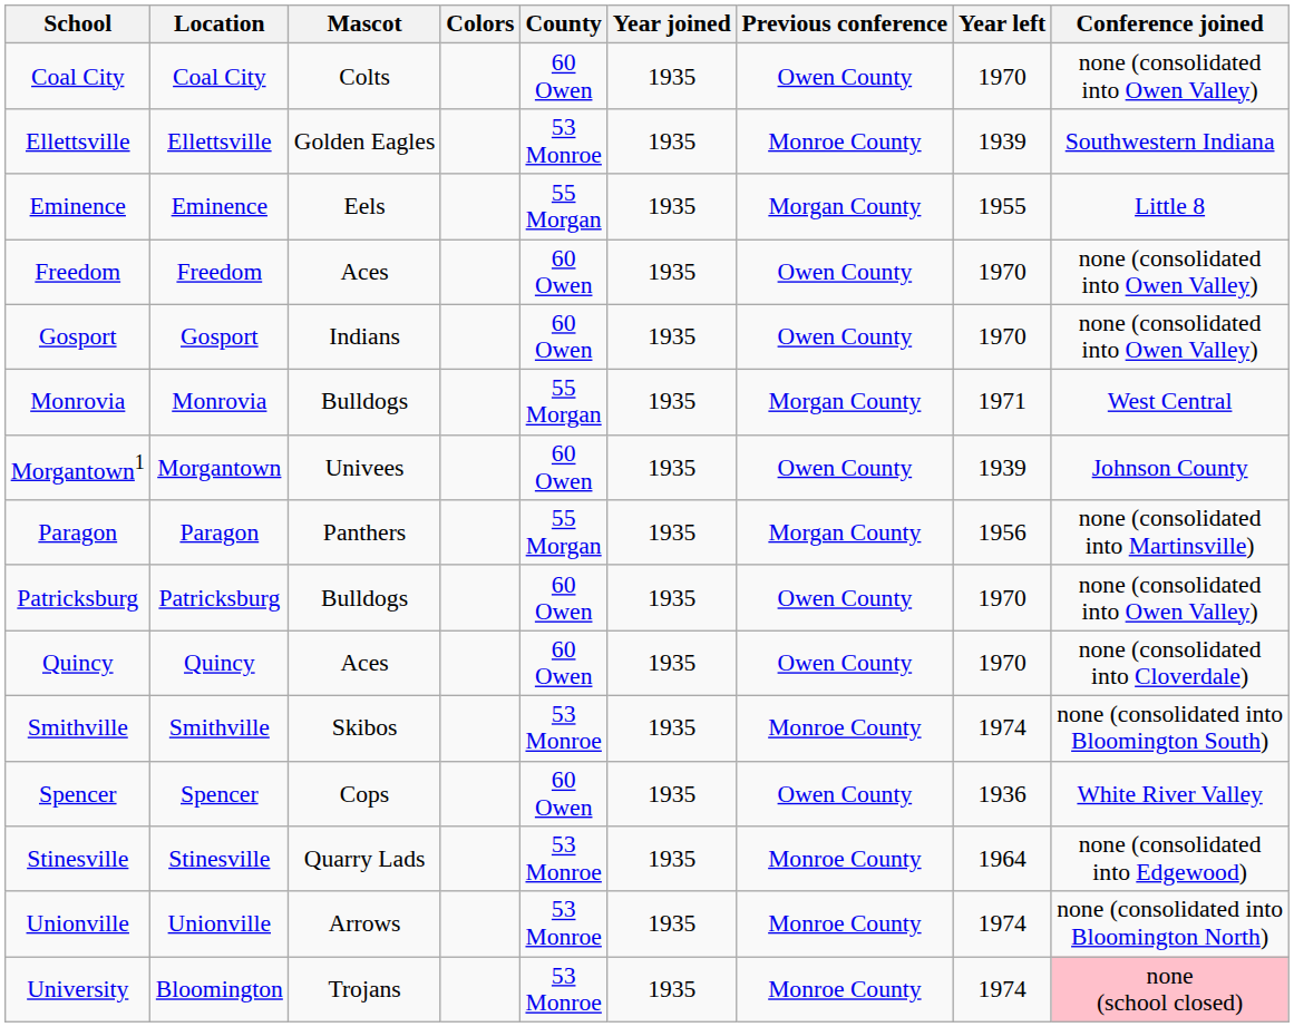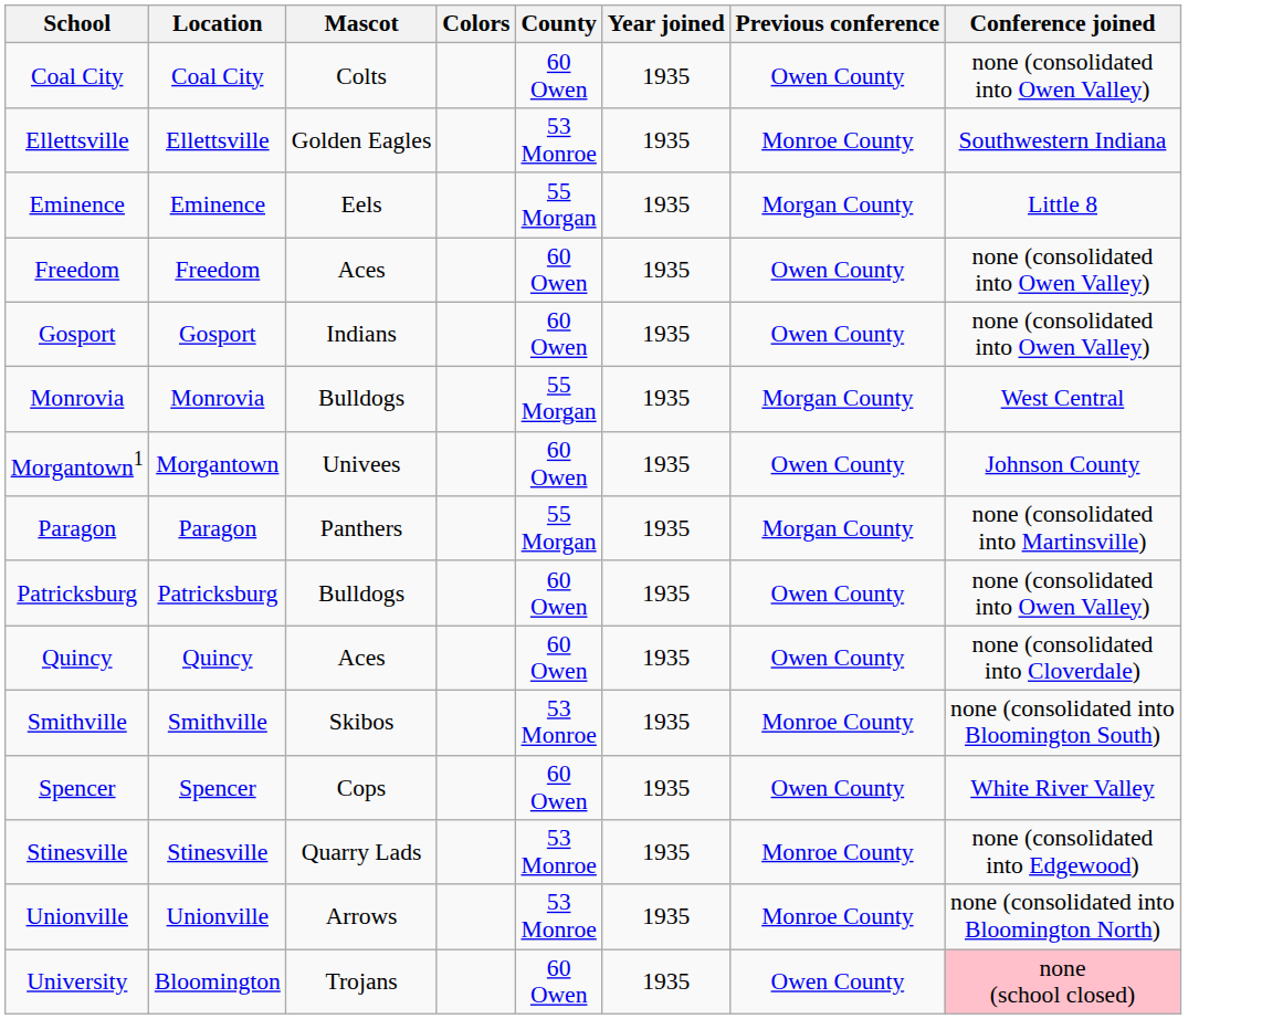 <table class="wikitable" style="text-align:center;">
 <tr>
 <th>School</th>
 <th>Location</th>
 <th>Mascot</th>
 <th>Colors</th>
 <th>County</th>
 <th>Year joined</th>
 <th>Previous conference</th>
-<th>Year left</th>
 <th>Conference joined</th>
 </tr>
 <tr>
 <td><a href='#'>Coal City</a></td>
 <td><a href='#'>Coal City</a></td>
 <td>Colts</td>
 <td> </td>
 <td><a href='#'>60<br>Owen</a></td>
 <td>1935</td>
 <td><a href='#'>Owen County</a></td>
-<td>1970</td>
 <td>none (consolidated<br>into <a href='#'>Owen Valley</a>)</td>
 </tr>
 <tr>
 <td><a href='#'>Ellettsville</a></td>
 <td><a href='#'>Ellettsville</a></td>
 <td>Golden Eagles</td>
 <td> </td>
 <td><a href='#'>53<br>Monroe</a></td>
 <td>1935</td>
 <td><a href='#'>Monroe County</a></td>
-<td>1939</td>
 <td><a href='#'>Southwestern Indiana</a></td>
 </tr>
 <tr>
 <td><a href='#'>Eminence</a></td>
 <td><a href='#'>Eminence</a></td>
 <td>Eels</td>
 <td> </td>
 <td><a href='#'>55<br>Morgan</a></td>
 <td>1935</td>
 <td><a href='#'>Morgan County</a></td>
-<td>1955</td>
 <td><a href='#'>Little 8</a></td>
 </tr>
 <tr>
 <td><a href='#'>Freedom</a></td>
 <td><a href='#'>Freedom</a></td>
 <td>Aces</td>
 <td> </td>
 <td><a href='#'>60<br>Owen</a></td>
 <td>1935</td>
 <td><a href='#'>Owen County</a></td>
-<td>1970</td>
 <td>none (consolidated<br>into <a href='#'>Owen Valley</a>)</td>
 </tr>
 <tr>
 <td><a href='#'>Gosport</a></td>
 <td><a href='#'>Gosport</a></td>
 <td>Indians</td>
 <td> </td>
 <td><a href='#'>60<br>Owen</a></td>
 <td>1935</td>
 <td><a href='#'>Owen County</a></td>
-<td>1970</td>
 <td>none (consolidated<br>into <a href='#'>Owen Valley</a>)</td>
 </tr>
 <tr>
 <td><a href='#'>Monrovia</a></td>
 <td><a href='#'>Monrovia</a></td>
 <td>Bulldogs</td>
 <td> </td>
 <td><a href='#'>55<br>Morgan</a></td>
 <td>1935</td>
 <td><a href='#'>Morgan County</a></td>
-<td>1971</td>
 <td><a href='#'>West Central</a></td>
 </tr>
 <tr>
 <td><a href='#'>Morgantown</a><sup>1</sup></td>
 <td><a href='#'>Morgantown</a></td>
 <td>Univees</td>
 <td> </td>
 <td><a href='#'>60<br>Owen</a></td>
 <td>1935</td>
 <td><a href='#'>Owen County</a></td>
-<td>1939</td>
 <td><a href='#'>Johnson County</a></td>
 </tr>
 <tr>
 <td><a href='#'>Paragon</a></td>
 <td><a href='#'>Paragon</a></td>
 <td>Panthers</td>
 <td> </td>
 <td><a href='#'>55<br>Morgan</a></td>
 <td>1935</td>
 <td><a href='#'>Morgan County</a></td>
-<td>1956</td>
 <td>none (consolidated<br>into <a href='#'>Martinsville</a>)</td>
 </tr>
 <tr>
 <td><a href='#'>Patricksburg</a></td>
 <td><a href='#'>Patricksburg</a></td>
 <td>Bulldogs</td>
 <td> </td>
 <td><a href='#'>60<br>Owen</a></td>
 <td>1935</td>
 <td><a href='#'>Owen County</a></td>
-<td>1970</td>
 <td>none (consolidated<br>into <a href='#'>Owen Valley</a>)</td>
 </tr>
 <tr>
 <td><a href='#'>Quincy</a></td>
 <td><a href='#'>Quincy</a></td>
 <td>Aces</td>
 <td> </td>
 <td><a href='#'>60<br>Owen</a></td>
 <td>1935</td>
 <td><a href='#'>Owen County</a></td>
-<td>1970</td>
 <td>none (consolidated<br>into <a href='#'>Cloverdale</a>)</td>
 </tr>
 <tr>
 <td><a href='#'>Smithville</a></td>
 <td><a href='#'>Smithville</a></td>
 <td>Skibos</td>
 <td> </td>
 <td><a href='#'>53<br>Monroe</a></td>
 <td>1935</td>
 <td><a href='#'>Monroe County</a></td>
-<td>1974</td>
 <td>none (consolidated into<br><a href='#'>Bloomington South</a>)</td>
 </tr>
 <tr>
 <td><a href='#'>Spencer</a></td>
 <td><a href='#'>Spencer</a></td>
 <td>Cops</td>
 <td> </td>
 <td><a href='#'>60<br>Owen</a></td>
 <td>1935</td>
 <td><a href='#'>Owen County</a></td>
-<td>1936</td>
 <td><a href='#'>White River Valley</a></td>
 </tr>
 <tr>
 <td><a href='#'>Stinesville</a></td>
 <td><a href='#'>Stinesville</a></td>
 <td>Quarry Lads</td>
 <td> </td>
 <td><a href='#'>53<br>Monroe</a></td>
 <td>1935</td>
 <td><a href='#'>Monroe County</a></td>
-<td>1964</td>
 <td>none (consolidated<br>into <a href='#'>Edgewood</a>)</td>
 </tr>
 <tr>
 <td><a href='#'>Unionville</a></td>
 <td><a href='#'>Unionville</a></td>
 <td>Arrows</td>
 <td> </td>
 <td><a href='#'>53<br>Monroe</a></td>
 <td>1935</td>
 <td><a href='#'>Monroe County</a></td>
-<td>1974</td>
 <td>none (consolidated into<br><a href='#'>Bloomington North</a>)</td>
 </tr>
 <tr>
 <td><a href='#'>University</a></td>
 <td><a href='#'>Bloomington</a></td>
 <td>Trojans</td>
 <td> </td>
-<td><a href='#'>53<br>Monroe</a></td>
+<td><a href='#'>60<br>Owen</a></td>
 <td>1935</td>
-<td><a href='#'>Monroe County</a></td>
-<td>1974</td>
+<td><a href='#'>Owen County</a></td>
 <td style="background: pink;">none<br>(school closed)</td>
 </tr>
 </table>
